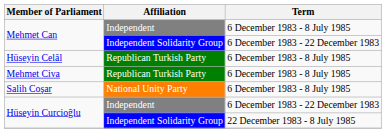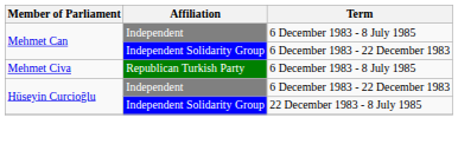 <table class="wikitable">
 <tr>
 <th>Member of Parliament</th>
 <th>Affiliation</th>
 <th>Term</th>
 </tr>
 <tr>
 <td rowspan=2><a href='#'>Mehmet Can</a></td>
 <td style="background:gray; color:white">Independent</td>
 <td>6 December 1983 - 8 July 1985</td>
 </tr>
 <tr>
 <td style="background:blue; color:white">Independent Solidarity Group</td>
 <td>6 December 1983 - 22 December 1983</td>
 </tr>
 <tr>
-<td><a href='#'>Hüseyin Celâl</a></td>
-<td style="background:#008000; color:white">Republican Turkish Party</td>
-<td>6 December 1983 - 8 July 1985</td>
-</tr>
-<tr>
 <td><a href='#'>Mehmet Civa</a></td>
 <td style="background:#008000; color:white">Republican Turkish Party</td>
-<td>6 December 1983 - 8 July 1985</td>
-</tr>
-<tr>
-<td><a href='#'>Salih Coşar</a></td>
-<td style="background:#FF7F00; color:white">National Unity Party</td>
 <td>6 December 1983 - 8 July 1985</td>
 </tr>
 <tr>
 <td rowspan=2><a href='#'>Hüseyin Curcioğlu</a></td>
 <td style="background:gray; color:white">Independent</td>
 <td>6 December 1983 - 22 December 1983</td>
 </tr>
 <tr>
 <td style="background:blue; color:white">Independent Solidarity Group</td>
 <td>22 December 1983 - 8 July 1985</td>
 </tr>
 <tr>
 </tr>
 </table>
